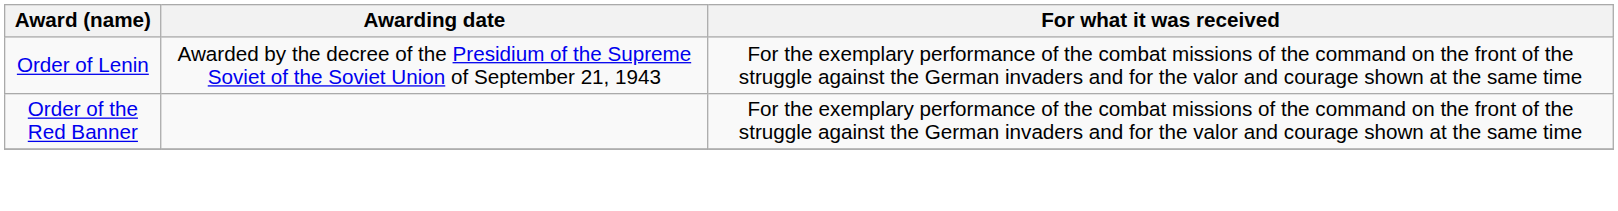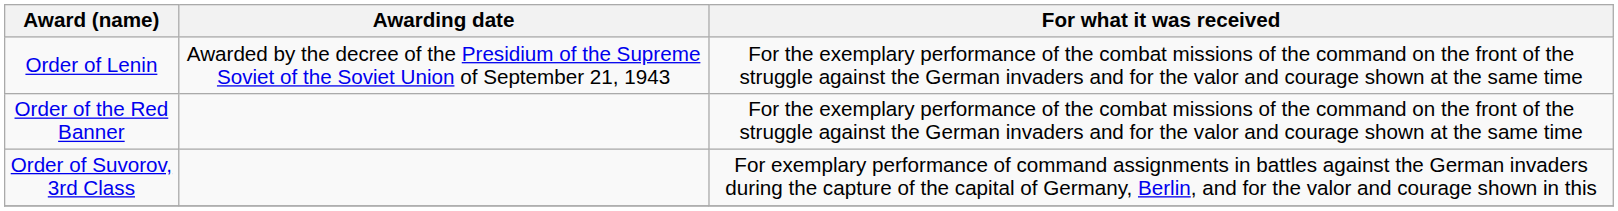 <table class = "wikitable">
 <tr>
 <th>Award (name)</th>
 <th>Awarding date</th>
 <th>For what it was received</th>
 </tr>
 <tr>
 <td style="text-align:center;"><a href='#'>Order of Lenin</a></td>
 <td style="text-align:center;">Awarded by the decree of the <a href='#'>Presidium of the Supreme Soviet of the Soviet Union</a> of September 21, 1943</td>
 <td style="text-align:center;">For the exemplary performance of the combat missions of the command on the front of the struggle against the German invaders and for the valor and courage shown at the same time</td>
 </tr>
 <tr>
 <td style="text-align:center;"><a href='#'>Order of the Red Banner</a></td>
 <td></td>
 <td style="text-align:center;">For the exemplary performance of the combat missions of the command on the front of the struggle against the German invaders and for the valor and courage shown at the same time</td>
 </tr>
 <tr>
+<td style="text-align:center;"><a href='#'>Order of Suvorov, 3rd Class</a></td>
+<td></td>
+<td style="text-align:center;">For exemplary performance of command assignments in battles against the German invaders during the capture of the capital of Germany, <a href='#'>Berlin</a>, and for the valor and courage shown in this</td>
+</tr>
+<tr>
 </tr>
 </table>
